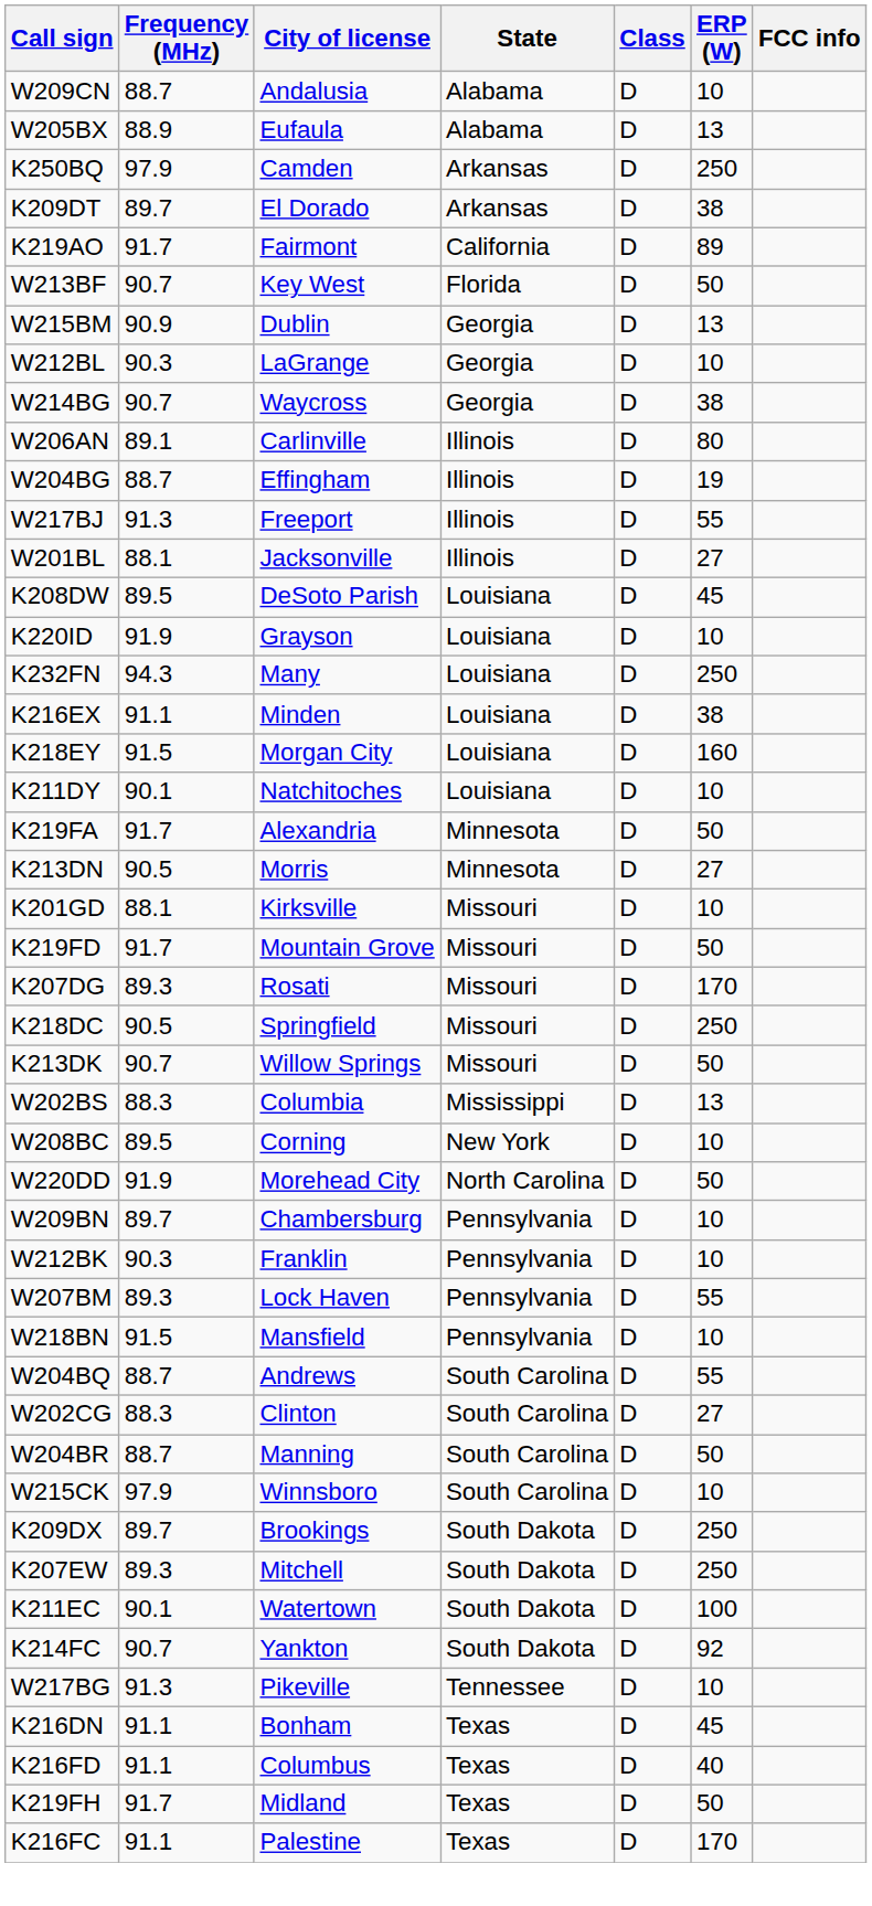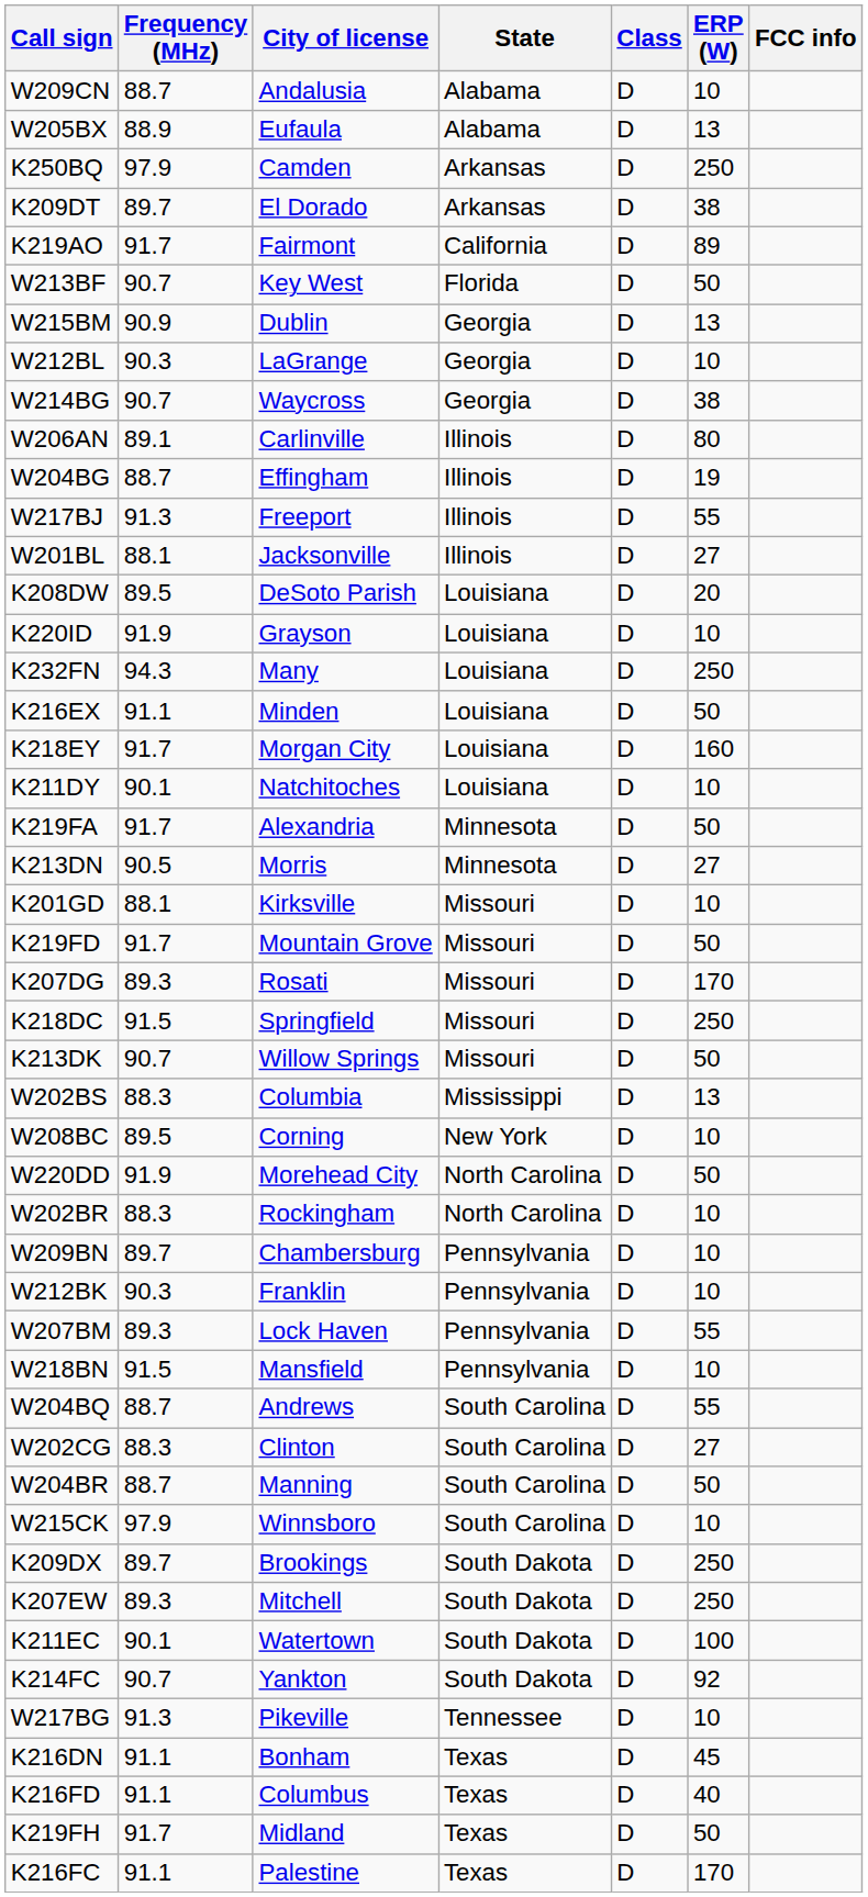 <table class="wikitable sortable">
 <tr>
 <th><a href='#'>Call sign</a></th>
 <th data-sort-type="number"><a href='#'>Frequency</a><br>(<a href='#'>MHz</a>)</th>
 <th><a href='#'>City of license</a></th>
 <th>State</th>
 <th><a href='#'>Class</a></th>
 <th data-sort-type="number"><a href='#'>ERP</a><br>(<a href='#'>W</a>)</th>
 <th class="unsortable">FCC info</th>
 </tr>
 <tr>
 <td>W209CN</td>
 <td>88.7</td>
 <td><a href='#'>Andalusia</a></td>
 <td>Alabama</td>
 <td>D</td>
 <td>10</td>
 <td></td>
 </tr>
 <tr>
 <td>W205BX</td>
 <td>88.9</td>
 <td><a href='#'>Eufaula</a></td>
 <td>Alabama</td>
 <td>D</td>
 <td>13</td>
 <td></td>
 </tr>
 <tr>
 <td>K250BQ</td>
 <td>97.9</td>
 <td><a href='#'>Camden</a></td>
 <td>Arkansas</td>
 <td>D</td>
 <td>250</td>
 <td></td>
 </tr>
 <tr>
 <td>K209DT</td>
 <td>89.7</td>
 <td><a href='#'>El Dorado</a></td>
 <td>Arkansas</td>
 <td>D</td>
 <td>38</td>
 <td></td>
 </tr>
 <tr>
 <td>K219AO</td>
 <td>91.7</td>
 <td><a href='#'>Fairmont</a></td>
 <td>California</td>
 <td>D</td>
 <td>89</td>
 <td></td>
 </tr>
 <tr>
 <td>W213BF</td>
 <td>90.7</td>
 <td><a href='#'>Key West</a></td>
 <td>Florida</td>
 <td>D</td>
 <td>50</td>
 <td></td>
 </tr>
 <tr>
 <td>W215BM</td>
 <td>90.9</td>
 <td><a href='#'>Dublin</a></td>
 <td>Georgia</td>
 <td>D</td>
 <td>13</td>
 <td></td>
 </tr>
 <tr>
 <td>W212BL</td>
 <td>90.3</td>
 <td><a href='#'>LaGrange</a></td>
 <td>Georgia</td>
 <td>D</td>
 <td>10</td>
 <td></td>
 </tr>
 <tr>
 <td>W214BG</td>
 <td>90.7</td>
 <td><a href='#'>Waycross</a></td>
 <td>Georgia</td>
 <td>D</td>
 <td>38</td>
 <td></td>
 </tr>
 <tr>
 <td>W206AN</td>
 <td>89.1</td>
 <td><a href='#'>Carlinville</a></td>
 <td>Illinois</td>
 <td>D</td>
 <td>80</td>
 <td></td>
 </tr>
 <tr>
 <td>W204BG</td>
 <td>88.7</td>
 <td><a href='#'>Effingham</a></td>
 <td>Illinois</td>
 <td>D</td>
 <td>19</td>
 <td></td>
 </tr>
 <tr>
 <td>W217BJ</td>
 <td>91.3</td>
 <td><a href='#'>Freeport</a></td>
 <td>Illinois</td>
 <td>D</td>
 <td>55</td>
 <td></td>
 </tr>
 <tr>
 <td>W201BL</td>
 <td>88.1</td>
 <td><a href='#'>Jacksonville</a></td>
 <td>Illinois</td>
 <td>D</td>
 <td>27</td>
 <td></td>
 </tr>
 <tr>
 <td>K208DW</td>
 <td>89.5</td>
 <td><a href='#'>DeSoto Parish</a></td>
 <td>Louisiana</td>
 <td>D</td>
-<td>45</td>
+<td>20</td>
 <td></td>
 </tr>
 <tr>
 <td>K220ID</td>
 <td>91.9</td>
 <td><a href='#'>Grayson</a></td>
 <td>Louisiana</td>
 <td>D</td>
 <td>10</td>
 <td></td>
 </tr>
 <tr>
 <td>K232FN</td>
 <td>94.3</td>
 <td><a href='#'>Many</a></td>
 <td>Louisiana</td>
 <td>D</td>
 <td>250</td>
 <td></td>
 </tr>
 <tr>
 <td>K216EX</td>
 <td>91.1</td>
 <td><a href='#'>Minden</a></td>
 <td>Louisiana</td>
 <td>D</td>
-<td>38</td>
+<td>50</td>
 <td></td>
 </tr>
 <tr>
 <td>K218EY</td>
-<td>91.5</td>
+<td>91.7</td>
 <td><a href='#'>Morgan City</a></td>
 <td>Louisiana</td>
 <td>D</td>
 <td>160</td>
 <td></td>
 </tr>
 <tr>
 <td>K211DY</td>
 <td>90.1</td>
 <td><a href='#'>Natchitoches</a></td>
 <td>Louisiana</td>
 <td>D</td>
 <td>10</td>
 <td></td>
 </tr>
 <tr>
 <td>K219FA</td>
 <td>91.7</td>
 <td><a href='#'>Alexandria</a></td>
 <td>Minnesota</td>
 <td>D</td>
 <td>50</td>
 <td></td>
 </tr>
 <tr>
 <td>K213DN</td>
 <td>90.5</td>
 <td><a href='#'>Morris</a></td>
 <td>Minnesota</td>
 <td>D</td>
 <td>27</td>
 <td></td>
 </tr>
 <tr>
 <td>K201GD</td>
 <td>88.1</td>
 <td><a href='#'>Kirksville</a></td>
 <td>Missouri</td>
 <td>D</td>
 <td>10</td>
 <td></td>
 </tr>
 <tr>
 <td>K219FD</td>
 <td>91.7</td>
 <td><a href='#'>Mountain Grove</a></td>
 <td>Missouri</td>
 <td>D</td>
 <td>50</td>
 <td></td>
 </tr>
 <tr>
 <td>K207DG</td>
 <td>89.3</td>
 <td><a href='#'>Rosati</a></td>
 <td>Missouri</td>
 <td>D</td>
 <td>170</td>
 <td></td>
 </tr>
 <tr>
 <td>K218DC</td>
-<td>90.5</td>
+<td>91.5</td>
 <td><a href='#'>Springfield</a></td>
 <td>Missouri</td>
 <td>D</td>
 <td>250</td>
 <td></td>
 </tr>
 <tr>
 <td>K213DK</td>
 <td>90.7</td>
 <td><a href='#'>Willow Springs</a></td>
 <td>Missouri</td>
 <td>D</td>
 <td>50</td>
 <td></td>
 </tr>
 <tr>
 <td>W202BS</td>
 <td>88.3</td>
 <td><a href='#'>Columbia</a></td>
 <td>Mississippi</td>
 <td>D</td>
 <td>13</td>
 <td></td>
 </tr>
 <tr>
 <td>W208BC</td>
 <td>89.5</td>
 <td><a href='#'>Corning</a></td>
 <td>New York</td>
 <td>D</td>
 <td>10</td>
 <td></td>
 </tr>
 <tr>
 <td>W220DD</td>
 <td>91.9</td>
 <td><a href='#'>Morehead City</a></td>
 <td>North Carolina</td>
 <td>D</td>
 <td>50</td>
+<td></td>
+</tr>
+<tr>
+<td>W202BR</td>
+<td>88.3</td>
+<td><a href='#'>Rockingham</a></td>
+<td>North Carolina</td>
+<td>D</td>
+<td>10</td>
 <td></td>
 </tr>
 <tr>
 <td>W209BN</td>
 <td>89.7</td>
 <td><a href='#'>Chambersburg</a></td>
 <td>Pennsylvania</td>
 <td>D</td>
 <td>10</td>
 <td></td>
 </tr>
 <tr>
 <td>W212BK</td>
 <td>90.3</td>
 <td><a href='#'>Franklin</a></td>
 <td>Pennsylvania</td>
 <td>D</td>
 <td>10</td>
 <td></td>
 </tr>
 <tr>
 <td>W207BM</td>
 <td>89.3</td>
 <td><a href='#'>Lock Haven</a></td>
 <td>Pennsylvania</td>
 <td>D</td>
 <td>55</td>
 <td></td>
 </tr>
 <tr>
 <td>W218BN</td>
 <td>91.5</td>
 <td><a href='#'>Mansfield</a></td>
 <td>Pennsylvania</td>
 <td>D</td>
 <td>10</td>
 <td></td>
 </tr>
 <tr>
 <td>W204BQ</td>
 <td>88.7</td>
 <td><a href='#'>Andrews</a></td>
 <td>South Carolina</td>
 <td>D</td>
 <td>55</td>
 <td></td>
 </tr>
 <tr>
 <td>W202CG</td>
 <td>88.3</td>
 <td><a href='#'>Clinton</a></td>
 <td>South Carolina</td>
 <td>D</td>
 <td>27</td>
 <td></td>
 </tr>
 <tr>
 <td>W204BR</td>
 <td>88.7</td>
 <td><a href='#'>Manning</a></td>
 <td>South Carolina</td>
 <td>D</td>
 <td>50</td>
 <td></td>
 </tr>
 <tr>
 <td>W215CK</td>
 <td>97.9</td>
 <td><a href='#'>Winnsboro</a></td>
 <td>South Carolina</td>
 <td>D</td>
 <td>10</td>
 <td></td>
 </tr>
 <tr>
 <td>K209DX</td>
 <td>89.7</td>
 <td><a href='#'>Brookings</a></td>
 <td>South Dakota</td>
 <td>D</td>
 <td>250</td>
 <td></td>
 </tr>
 <tr>
 <td>K207EW</td>
 <td>89.3</td>
 <td><a href='#'>Mitchell</a></td>
 <td>South Dakota</td>
 <td>D</td>
 <td>250</td>
 <td></td>
 </tr>
 <tr>
 <td>K211EC</td>
 <td>90.1</td>
 <td><a href='#'>Watertown</a></td>
 <td>South Dakota</td>
 <td>D</td>
 <td>100</td>
 <td></td>
 </tr>
 <tr>
 <td>K214FC</td>
 <td>90.7</td>
 <td><a href='#'>Yankton</a></td>
 <td>South Dakota</td>
 <td>D</td>
 <td>92</td>
 <td></td>
 </tr>
 <tr>
 <td>W217BG</td>
 <td>91.3</td>
 <td><a href='#'>Pikeville</a></td>
 <td>Tennessee</td>
 <td>D</td>
 <td>10</td>
 <td></td>
 </tr>
 <tr>
 <td>K216DN</td>
 <td>91.1</td>
 <td><a href='#'>Bonham</a></td>
 <td>Texas</td>
 <td>D</td>
 <td>45</td>
 <td></td>
 </tr>
 <tr>
 <td>K216FD</td>
 <td>91.1</td>
 <td><a href='#'>Columbus</a></td>
 <td>Texas</td>
 <td>D</td>
 <td>40</td>
 <td></td>
 </tr>
 <tr>
 <td>K219FH</td>
 <td>91.7</td>
 <td><a href='#'>Midland</a></td>
 <td>Texas</td>
 <td>D</td>
 <td>50</td>
 <td></td>
 </tr>
 <tr>
 <td>K216FC</td>
 <td>91.1</td>
 <td><a href='#'>Palestine</a></td>
 <td>Texas</td>
 <td>D</td>
 <td>170</td>
 <td></td>
 </tr>
 </table>
